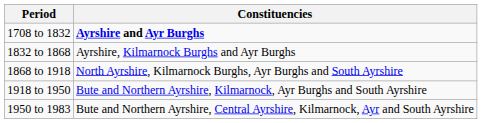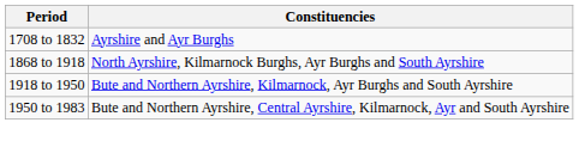 <table Class=wikitable>
 <tr>
 <th>Period</th>
 <th>Constituencies</th>
 </tr>
 <tr>
 <td>1708 to 1832</td>
-<td><strong><a href='#'>Ayrshire</a> and <a href='#'>Ayr Burghs</a></strong></td>
-</tr>
-<tr>
-<td>1832 to 1868</td>
-<td>Ayrshire, <a href='#'>Kilmarnock Burghs</a> and Ayr Burghs</td>
+<td><a href='#'>Ayrshire</a> and <a href='#'>Ayr Burghs</a></td>
 </tr>
 <tr>
 <td>1868 to 1918</td>
 <td><a href='#'>North Ayrshire</a>, Kilmarnock Burghs, Ayr Burghs and <a href='#'>South Ayrshire</a></td>
 </tr>
 <tr>
 <td>1918 to 1950</td>
 <td><a href='#'>Bute and Northern Ayrshire</a>, <a href='#'>Kilmarnock</a>, Ayr Burghs and South Ayrshire</td>
 </tr>
 <tr>
 <td>1950 to 1983</td>
 <td>Bute and Northern Ayrshire, <a href='#'>Central Ayrshire</a>, Kilmarnock, <a href='#'>Ayr</a> and South Ayrshire</td>
 </tr>
 </table>
